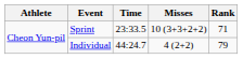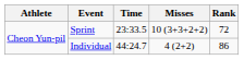 <table class="wikitable" style="font-size:90%">
 <tr>
 <th>Athlete</th>
 <th>Event</th>
 <th>Time</th>
 <th>Misses</th>
 <th>Rank</th>
 </tr>
 <tr align=center>
 <td align=left rowspan=2><a href='#'>Cheon Yun-pil</a></td>
 <td align=left><a href='#'>Sprint</a></td>
 <td>23:33.5</td>
 <td>10 (3+3+2+2)</td>
-<td>71</td>
+<td>72</td>
 </tr>
 <tr align=center>
 <td align=left><a href='#'>Individual</a></td>
 <td>44:24.7</td>
 <td>4 (2+2)</td>
-<td>79</td>
+<td>86</td>
 </tr>
 </table>
